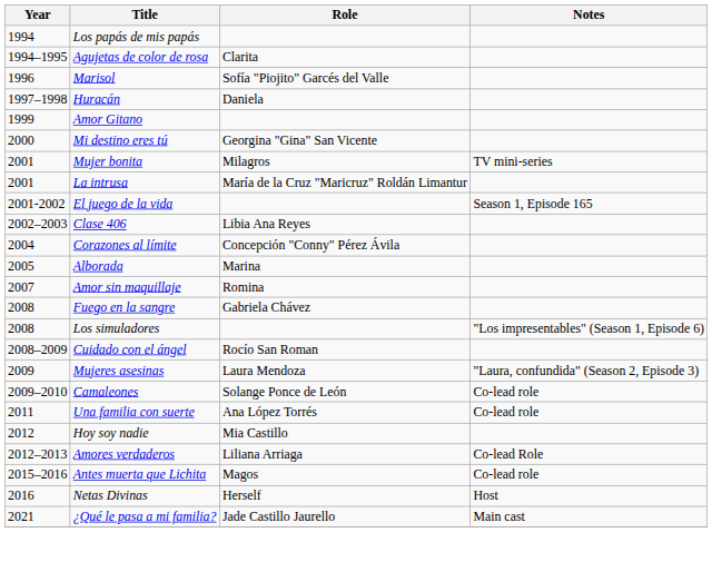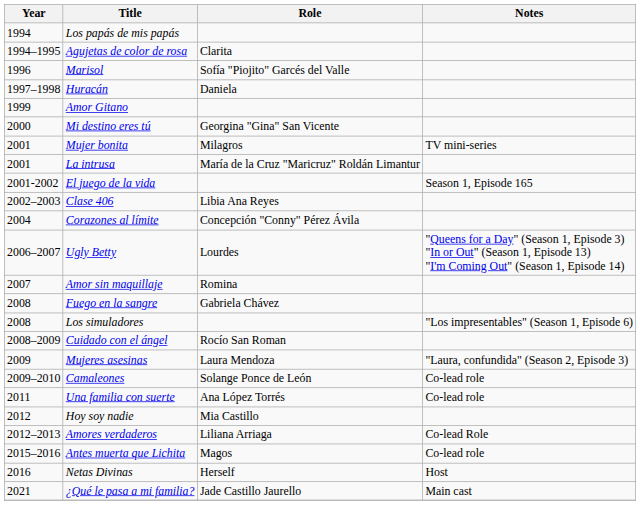 <table class="wikitable sortable">
 <tr>
 <th>Year</th>
 <th>Title</th>
 <th>Role</th>
 <th>Notes</th>
 </tr>
 <tr>
 <td>1994</td>
 <td><em>Los papás de mis papás</em></td>
 <td></td>
 <td></td>
 </tr>
 <tr>
 <td>1994–1995</td>
 <td><em><a href='#'>Agujetas de color de rosa</a></em></td>
 <td>Clarita</td>
 <td></td>
 </tr>
 <tr>
 <td>1996</td>
 <td><em><a href='#'>Marisol</a></em></td>
 <td>Sofía "Piojito" Garcés del Valle</td>
 <td></td>
 </tr>
 <tr>
 <td>1997–1998</td>
 <td><em><a href='#'>Huracán</a></em></td>
 <td>Daniela</td>
 <td></td>
 </tr>
 <tr>
 <td>1999</td>
 <td><em><a href='#'>Amor Gitano</a></em></td>
 <td></td>
 <td></td>
 </tr>
 <tr>
 <td>2000</td>
 <td><em><a href='#'>Mi destino eres tú</a></em></td>
 <td>Georgina "Gina" San Vicente</td>
 <td></td>
 </tr>
 <tr>
 <td>2001</td>
 <td><em><a href='#'>Mujer bonita</a></em></td>
 <td>Milagros</td>
 <td>TV mini-series</td>
 </tr>
 <tr>
 <td>2001</td>
 <td><em><a href='#'>La intrusa</a></em></td>
 <td>María de la Cruz "Maricruz" Roldán Limantur</td>
 <td></td>
 </tr>
 <tr>
 <td>2001-2002</td>
 <td><em><a href='#'>El juego de la vida</a></em></td>
 <td></td>
 <td>Season 1, Episode 165</td>
 </tr>
 <tr>
 <td>2002–2003</td>
 <td><em><a href='#'>Clase 406</a></em></td>
 <td>Libia Ana Reyes</td>
 <td></td>
 </tr>
 <tr>
 <td>2004</td>
 <td><em><a href='#'>Corazones al límite</a></em></td>
 <td>Concepción "Conny" Pérez Ávila</td>
 <td></td>
 </tr>
 <tr>
-<td>2005</td>
-<td><em><a href='#'>Alborada</a></em></td>
-<td>Marina</td>
-<td></td>
+<td>2006–2007</td>
+<td><em><a href='#'>Ugly Betty</a></em></td>
+<td>Lourdes</td>
+<td>"<a href='#'>Queens for a Day</a>" (Season 1, Episode 3)<br>"<a href='#'>In or Out</a>" (Season 1, Episode 13)<br>"<a href='#'>I'm Coming Out</a>" (Season 1, Episode 14)</td>
 </tr>
 <tr>
 <td>2007</td>
 <td><em><a href='#'>Amor sin maquillaje</a></em></td>
 <td>Romina</td>
 <td></td>
 </tr>
 <tr>
 <td>2008</td>
 <td><em><a href='#'>Fuego en la sangre</a></em></td>
 <td>Gabriela Chávez</td>
 <td></td>
 </tr>
 <tr>
 <td>2008</td>
 <td><em>Los simuladores</em></td>
 <td></td>
 <td>"Los impresentables" (Season 1, Episode 6)</td>
 </tr>
 <tr>
 <td>2008–2009</td>
 <td><em><a href='#'>Cuidado con el ángel</a></em></td>
 <td>Rocío San Roman</td>
 <td></td>
 </tr>
 <tr>
 <td>2009</td>
 <td><em><a href='#'>Mujeres asesinas</a></em></td>
 <td>Laura Mendoza</td>
 <td>"Laura, confundida" (Season 2, Episode 3)</td>
 </tr>
 <tr>
 <td>2009–2010</td>
 <td><em><a href='#'>Camaleones</a></em></td>
 <td>Solange Ponce de León</td>
 <td>Co-lead role</td>
 </tr>
 <tr>
 <td>2011</td>
 <td><em><a href='#'>Una familia con suerte</a></em></td>
 <td>Ana López Torrés</td>
 <td>Co-lead role</td>
 </tr>
 <tr>
 <td>2012</td>
 <td><em>Hoy soy nadie </em></td>
 <td>Mia Castillo</td>
 <td></td>
 </tr>
 <tr>
 <td>2012–2013</td>
 <td><em><a href='#'>Amores verdaderos</a></em></td>
 <td>Liliana Arriaga</td>
 <td>Co-lead Role</td>
 </tr>
 <tr>
 <td>2015–2016</td>
 <td><em><a href='#'>Antes muerta que Lichita</a></em></td>
 <td>Magos</td>
 <td>Co-lead role</td>
 </tr>
 <tr>
 <td>2016</td>
 <td><em>Netas Divinas</em></td>
 <td>Herself</td>
 <td>Host</td>
 </tr>
 <tr>
 <td>2021</td>
 <td><em><a href='#'>¿Qué le pasa a mi familia?</a></em></td>
 <td>Jade Castillo Jaurello</td>
 <td>Main cast</td>
 </tr>
 <tr>
 </tr>
 </table>
